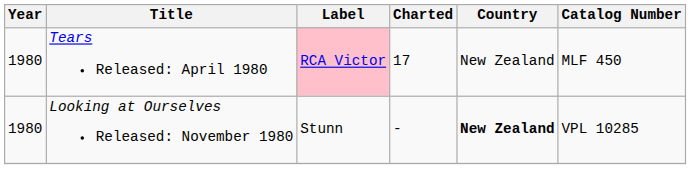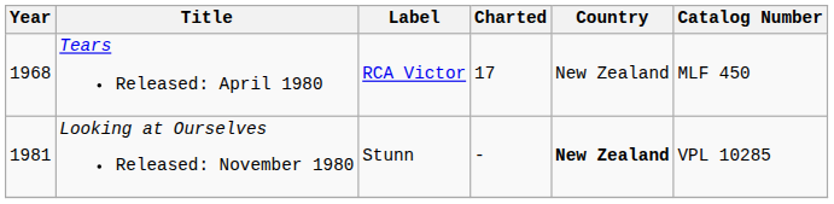 <table class="wikitable" style="font-size: 95%;">
 <tr>
 <th>Year</th>
 <th>Title</th>
 <th>Label</th>
 <th>Charted</th>
 <th>Country</th>
 <th>Catalog Number</th>
 </tr>
 <tr>
-<td align="left" valign="center">1980</td>
+<td align="left" valign="center">1968</td>
 <td align="left" valign="center"><em><a href='#'>Tears</a></em><br><ul><li>Released: April 1980</li></ul></td>
-<td align="left" valign="center" style="background: pink;"><a href='#'>RCA Victor</a></td>
+<td align="left" valign="center"><a href='#'>RCA Victor</a></td>
 <td align="left" valign="center">17</td>
 <td align="left" valign="center">New Zealand</td>
 <td align="left" valign="center">MLF 450</td>
 </tr>
 <tr>
-<td align="left" valign="center">1980</td>
+<td align="left" valign="center">1981</td>
 <td align="left" valign="center"><em>Looking at Ourselves</em><br><ul><li>Released: November 1980</li></ul></td>
 <td align="left" valign="center">Stunn</td>
 <td align="left" valign="center">-</td>
 <td align="left" valign="center"><strong>New Zealand</strong></td>
 <td align="left" valign="center">VPL 10285</td>
 </tr>
 <tr>
 </tr>
 </table>
